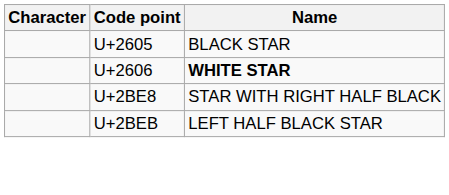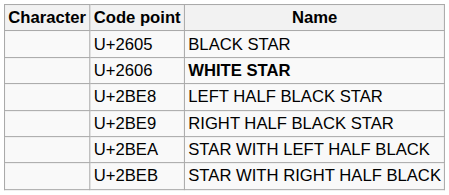 <table class="wikitable">
 <tr>
 <th>Character</th>
 <th>Code point</th>
 <th>Name</th>
 </tr>
 <tr>
 <td></td>
 <td>U+2605</td>
 <td>BLACK STAR</td>
 </tr>
 <tr>
 <td></td>
 <td>U+2606</td>
 <td><strong>WHITE STAR</strong></td>
 </tr>
 <tr>
 <td></td>
 <td>U+2BE8</td>
-<td>STAR WITH RIGHT HALF BLACK</td>
+<td>LEFT HALF BLACK STAR</td>
+</tr>
+<tr>
+<td></td>
+<td>U+2BE9</td>
+<td>RIGHT HALF BLACK STAR</td>
+</tr>
+<tr>
+<td></td>
+<td>U+2BEA</td>
+<td>STAR WITH LEFT HALF BLACK</td>
 </tr>
 <tr>
 <td></td>
 <td>U+2BEB</td>
-<td>LEFT HALF BLACK STAR</td>
+<td>STAR WITH RIGHT HALF BLACK</td>
 </tr>
 </table>
